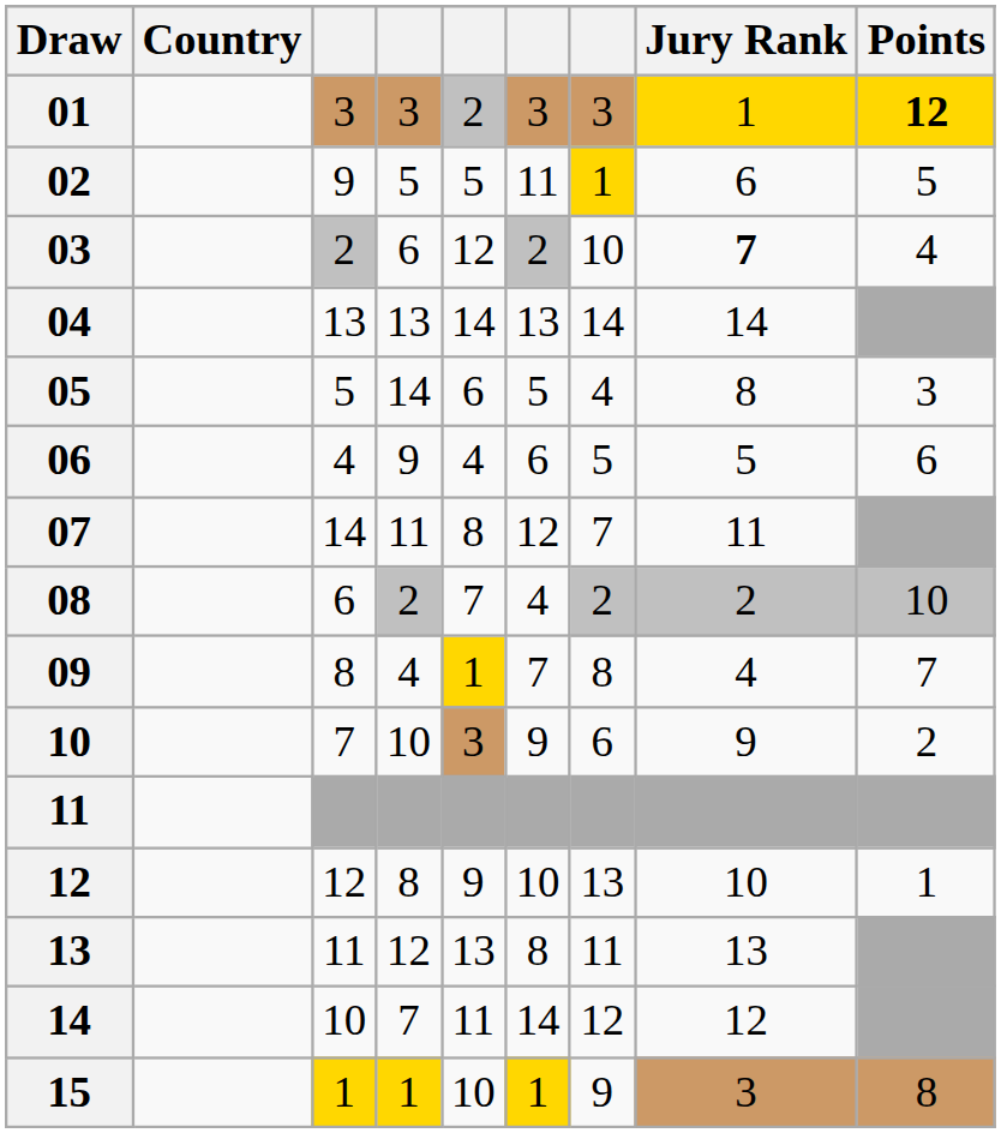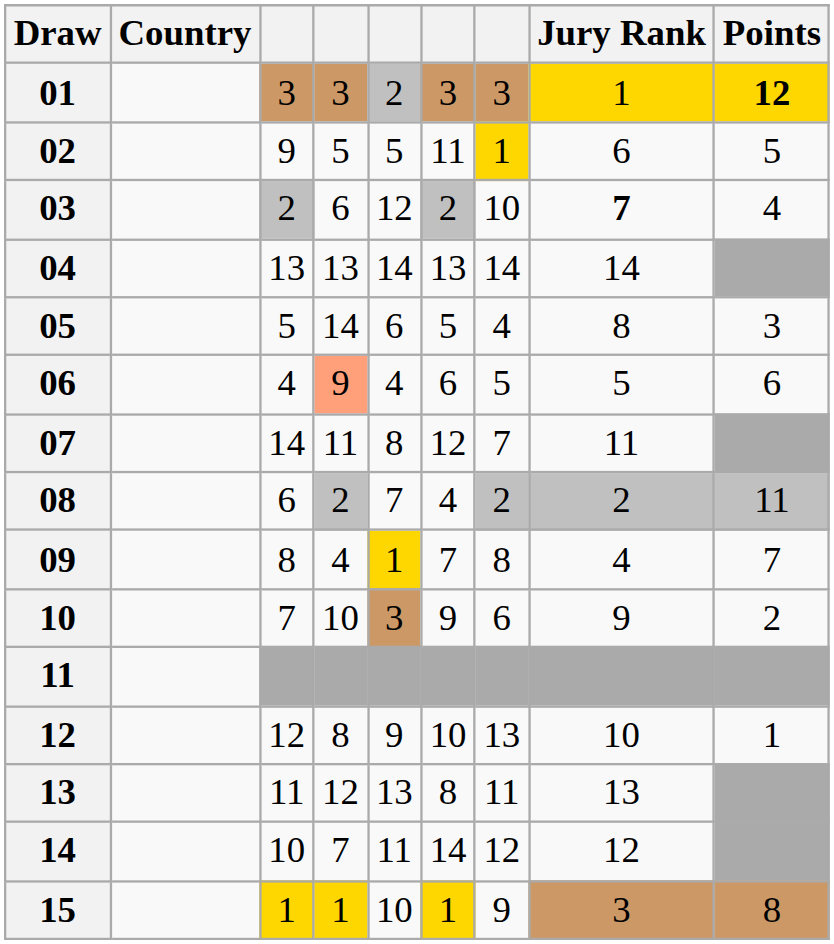 <table class="sortable wikitable collapsible plainrowheaders" style="text-align:center;">
 <tr>
 </tr>
 <tr>
 <th scope="col">Draw</th>
 <th scope="col">Country</th>
 <th scope="col"><small></small></th>
 <th scope="col"><small></small></th>
 <th scope="col"><small></small></th>
 <th scope="col"><small></small></th>
 <th scope="col"><small></small></th>
 <th scope="col">Jury Rank</th>
 <th scope="col">Points</th>
 </tr>
 <tr>
 <th scope="row" style="text-align:center;">01</th>
 <td style="text-align:left;"></td>
 <td style="background:#CC9966;">3</td>
 <td style="background:#CC9966;">3</td>
 <td style="background:silver;">2</td>
 <td style="background:#CC9966;">3</td>
 <td style="background:#CC9966;">3</td>
 <td style="background:gold;">1</td>
 <td style="background:gold;"><strong>12</strong></td>
 </tr>
 <tr>
 <th scope="row" style="text-align:center;">02</th>
 <td style="text-align:left;"></td>
 <td>9</td>
 <td>5</td>
 <td>5</td>
 <td>11</td>
 <td style="background:gold;">1</td>
 <td>6</td>
 <td>5</td>
 </tr>
 <tr>
 <th scope="row" style="text-align:center;">03</th>
 <td style="text-align:left;"></td>
 <td style="background:silver;">2</td>
 <td>6</td>
 <td>12</td>
 <td style="background:silver;">2</td>
 <td>10</td>
 <td><strong>7</strong></td>
 <td>4</td>
 </tr>
 <tr>
 <th scope="row" style="text-align:center;">04</th>
 <td style="text-align:left;"></td>
 <td>13</td>
 <td>13</td>
 <td>14</td>
 <td>13</td>
 <td>14</td>
 <td>14</td>
 <td style="background:#AAAAAA;"></td>
 </tr>
 <tr>
 <th scope="row" style="text-align:center;">05</th>
 <td style="text-align:left;"></td>
 <td>5</td>
 <td>14</td>
 <td>6</td>
 <td>5</td>
 <td>4</td>
 <td>8</td>
 <td>3</td>
 </tr>
 <tr>
 <th scope="row" style="text-align:center;">06</th>
 <td style="text-align:left;"></td>
 <td>4</td>
-<td>9</td>
+<td style="background: lightsalmon;">9</td>
 <td>4</td>
 <td>6</td>
 <td>5</td>
 <td>5</td>
 <td>6</td>
 </tr>
 <tr>
 <th scope="row" style="text-align:center;">07</th>
 <td style="text-align:left;"></td>
 <td>14</td>
 <td>11</td>
 <td>8</td>
 <td>12</td>
 <td>7</td>
 <td>11</td>
 <td style="background:#AAAAAA;"></td>
 </tr>
 <tr>
 <th scope="row" style="text-align:center;">08</th>
 <td style="text-align:left;"></td>
 <td>6</td>
 <td style="background:silver;">2</td>
 <td>7</td>
 <td>4</td>
 <td style="background:silver;">2</td>
 <td style="background:silver;">2</td>
-<td style="background:silver;">10</td>
+<td style="background:silver;">11</td>
 </tr>
 <tr>
 <th scope="row" style="text-align:center;">09</th>
 <td style="text-align:left;"></td>
 <td>8</td>
 <td>4</td>
 <td style="background:gold;">1</td>
 <td>7</td>
 <td>8</td>
 <td>4</td>
 <td>7</td>
 </tr>
 <tr>
 <th scope="row" style="text-align:center;">10</th>
 <td style="text-align:left;"></td>
 <td>7</td>
 <td>10</td>
 <td style="background:#CC9966;">3</td>
 <td>9</td>
 <td>6</td>
 <td>9</td>
 <td>2</td>
 </tr>
 <tr class="sortbottom">
 <th scope="row" style="text-align:center;">11</th>
 <td style="text-align:left;"></td>
 <td style="background:#AAAAAA;"></td>
 <td style="background:#AAAAAA;"></td>
 <td style="background:#AAAAAA;"></td>
 <td style="background:#AAAAAA;"></td>
 <td style="background:#AAAAAA;"></td>
 <td style="background:#AAAAAA;"></td>
 <td style="background:#AAAAAA;"></td>
 </tr>
 <tr>
 <th scope="row" style="text-align:center;">12</th>
 <td style="text-align:left;"></td>
 <td>12</td>
 <td>8</td>
 <td>9</td>
 <td>10</td>
 <td>13</td>
 <td>10</td>
 <td>1</td>
 </tr>
 <tr>
 <th scope="row" style="text-align:center;">13</th>
 <td style="text-align:left;"></td>
 <td>11</td>
 <td>12</td>
 <td>13</td>
 <td>8</td>
 <td>11</td>
 <td>13</td>
 <td style="background:#AAAAAA;"></td>
 </tr>
 <tr>
 <th scope="row" style="text-align:center;">14</th>
 <td style="text-align:left;"></td>
 <td>10</td>
 <td>7</td>
 <td>11</td>
 <td>14</td>
 <td>12</td>
 <td>12</td>
 <td style="background:#AAAAAA;"></td>
 </tr>
 <tr>
 <th scope="row" style="text-align:center;">15</th>
 <td style="text-align:left;"></td>
 <td style="background:gold;">1</td>
 <td style="background:gold;">1</td>
 <td>10</td>
 <td style="background:gold;">1</td>
 <td>9</td>
 <td style="background:#CC9966;">3</td>
 <td style="background:#CC9966;">8</td>
 </tr>
 </table>
